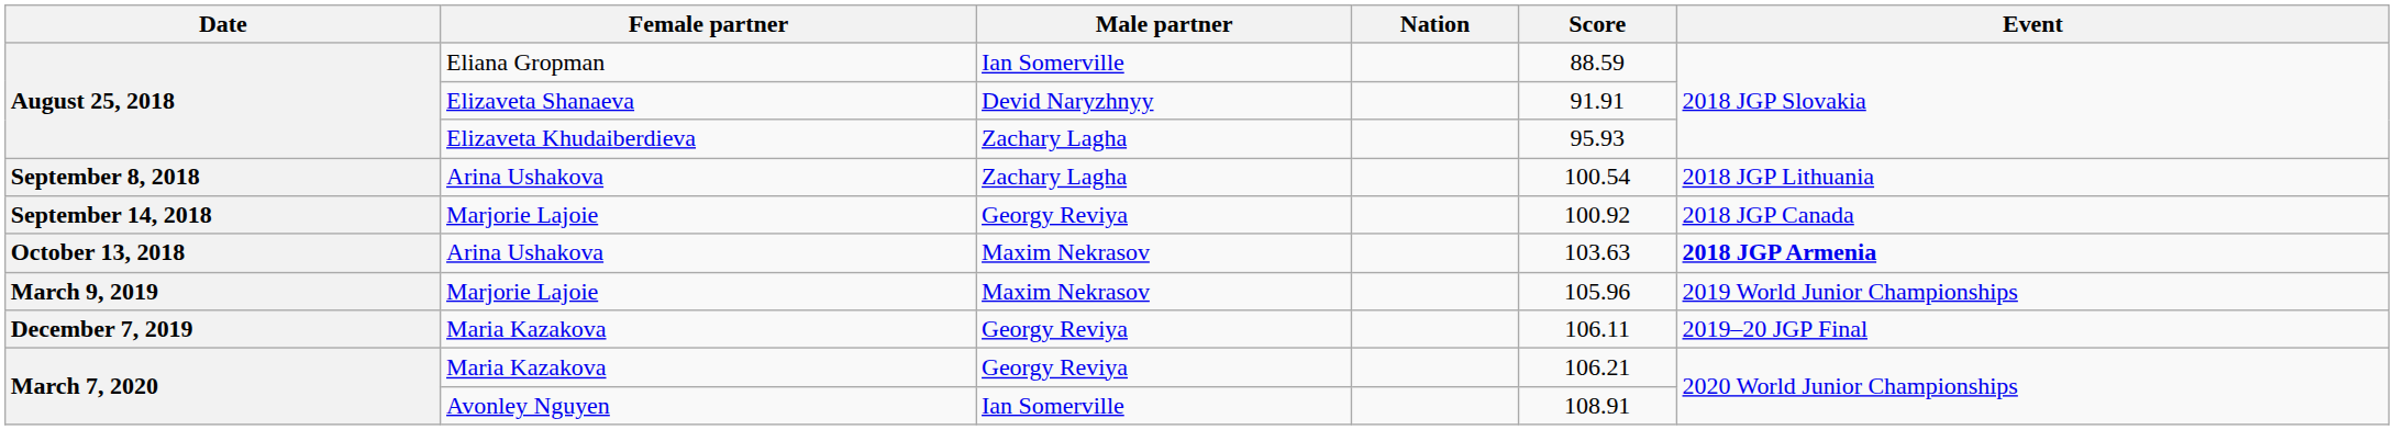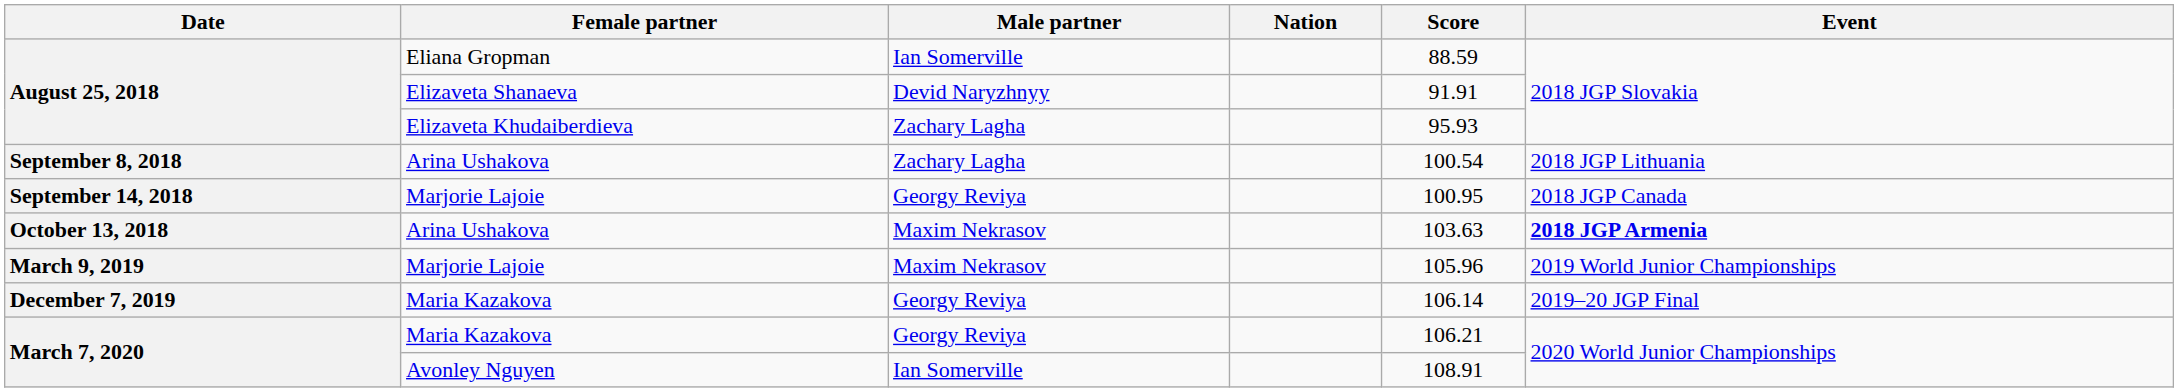 <table class="wikitable unsortable" style="text-align:left; width:100%">
 <tr>
 <th scope="col">Date</th>
 <th scope="col">Female partner</th>
 <th scope="col">Male partner</th>
 <th scope="col">Nation</th>
 <th scope="col">Score</th>
 <th scope="col">Event</th>
 </tr>
 <tr>
 <th scope="row" style="text-align:left;" rowspan="3">August 25, 2018</th>
 <td>Eliana Gropman</td>
 <td><a href='#'>Ian Somerville</a></td>
 <td></td>
 <td style="text-align:center;">88.59</td>
 <td rowspan="3"><a href='#'>2018 JGP Slovakia</a></td>
 </tr>
 <tr>
 <td><a href='#'>Elizaveta Shanaeva</a></td>
 <td><a href='#'>Devid Naryzhnyy</a></td>
 <td></td>
 <td style="text-align:center;">91.91</td>
 </tr>
 <tr>
 <td><a href='#'>Elizaveta Khudaiberdieva</a></td>
 <td><a href='#'>Zachary Lagha</a></td>
 <td></td>
 <td style="text-align:center;">95.93</td>
 </tr>
 <tr>
 <th scope="row" style="text-align:left;">September 8, 2018</th>
 <td><a href='#'>Arina Ushakova</a></td>
 <td><a href='#'>Zachary Lagha</a></td>
 <td></td>
 <td style="text-align:center;">100.54</td>
 <td><a href='#'>2018 JGP Lithuania</a></td>
 </tr>
 <tr>
 <th scope="row" style="text-align:left;">September 14, 2018</th>
 <td><a href='#'>Marjorie Lajoie</a></td>
 <td><a href='#'>Georgy Reviya</a></td>
 <td></td>
-<td style="text-align:center;">100.92</td>
+<td style="text-align:center;">100.95</td>
 <td><a href='#'>2018 JGP Canada</a></td>
 </tr>
 <tr>
 <th scope="row" style="text-align:left;">October 13, 2018</th>
 <td><a href='#'>Arina Ushakova</a></td>
 <td><a href='#'>Maxim Nekrasov</a></td>
 <td></td>
 <td style="text-align:center;">103.63</td>
 <td><strong><a href='#'>2018 JGP Armenia</a></strong></td>
 </tr>
 <tr>
 <th scope="row" style="text-align:left;">March 9, 2019</th>
 <td><a href='#'>Marjorie Lajoie</a></td>
 <td><a href='#'>Maxim Nekrasov</a></td>
 <td></td>
 <td style="text-align:center;">105.96</td>
 <td><a href='#'>2019 World Junior Championships</a></td>
 </tr>
 <tr>
 <th scope="row" style="text-align:left;">December 7, 2019</th>
 <td><a href='#'>Maria Kazakova</a></td>
 <td><a href='#'>Georgy Reviya</a></td>
 <td></td>
-<td style="text-align:center;">106.11</td>
+<td style="text-align:center;">106.14</td>
 <td><a href='#'>2019–20 JGP Final</a></td>
 </tr>
 <tr>
 <th scope="row" style="text-align:left;" rowspan="2">March 7, 2020</th>
 <td><a href='#'>Maria Kazakova</a></td>
 <td><a href='#'>Georgy Reviya</a></td>
 <td></td>
 <td style="text-align:center;">106.21</td>
 <td rowspan="2"><a href='#'>2020 World Junior Championships</a></td>
 </tr>
 <tr>
 <td><a href='#'>Avonley Nguyen</a></td>
 <td><a href='#'>Ian Somerville</a></td>
 <td></td>
 <td style="text-align:center;">108.91</td>
 </tr>
 </table>
